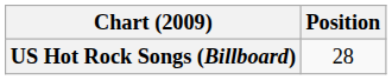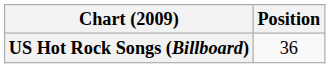 <table class="wikitable sortable plainrowheaders" style="text-align:center">
 <tr>
 <th>Chart (2009)</th>
 <th>Position</th>
 </tr>
 <tr>
 <th scope="row">US Hot Rock Songs (<em>Billboard</em>)</th>
-<td>28</td>
+<td>36</td>
 </tr>
 </table>
